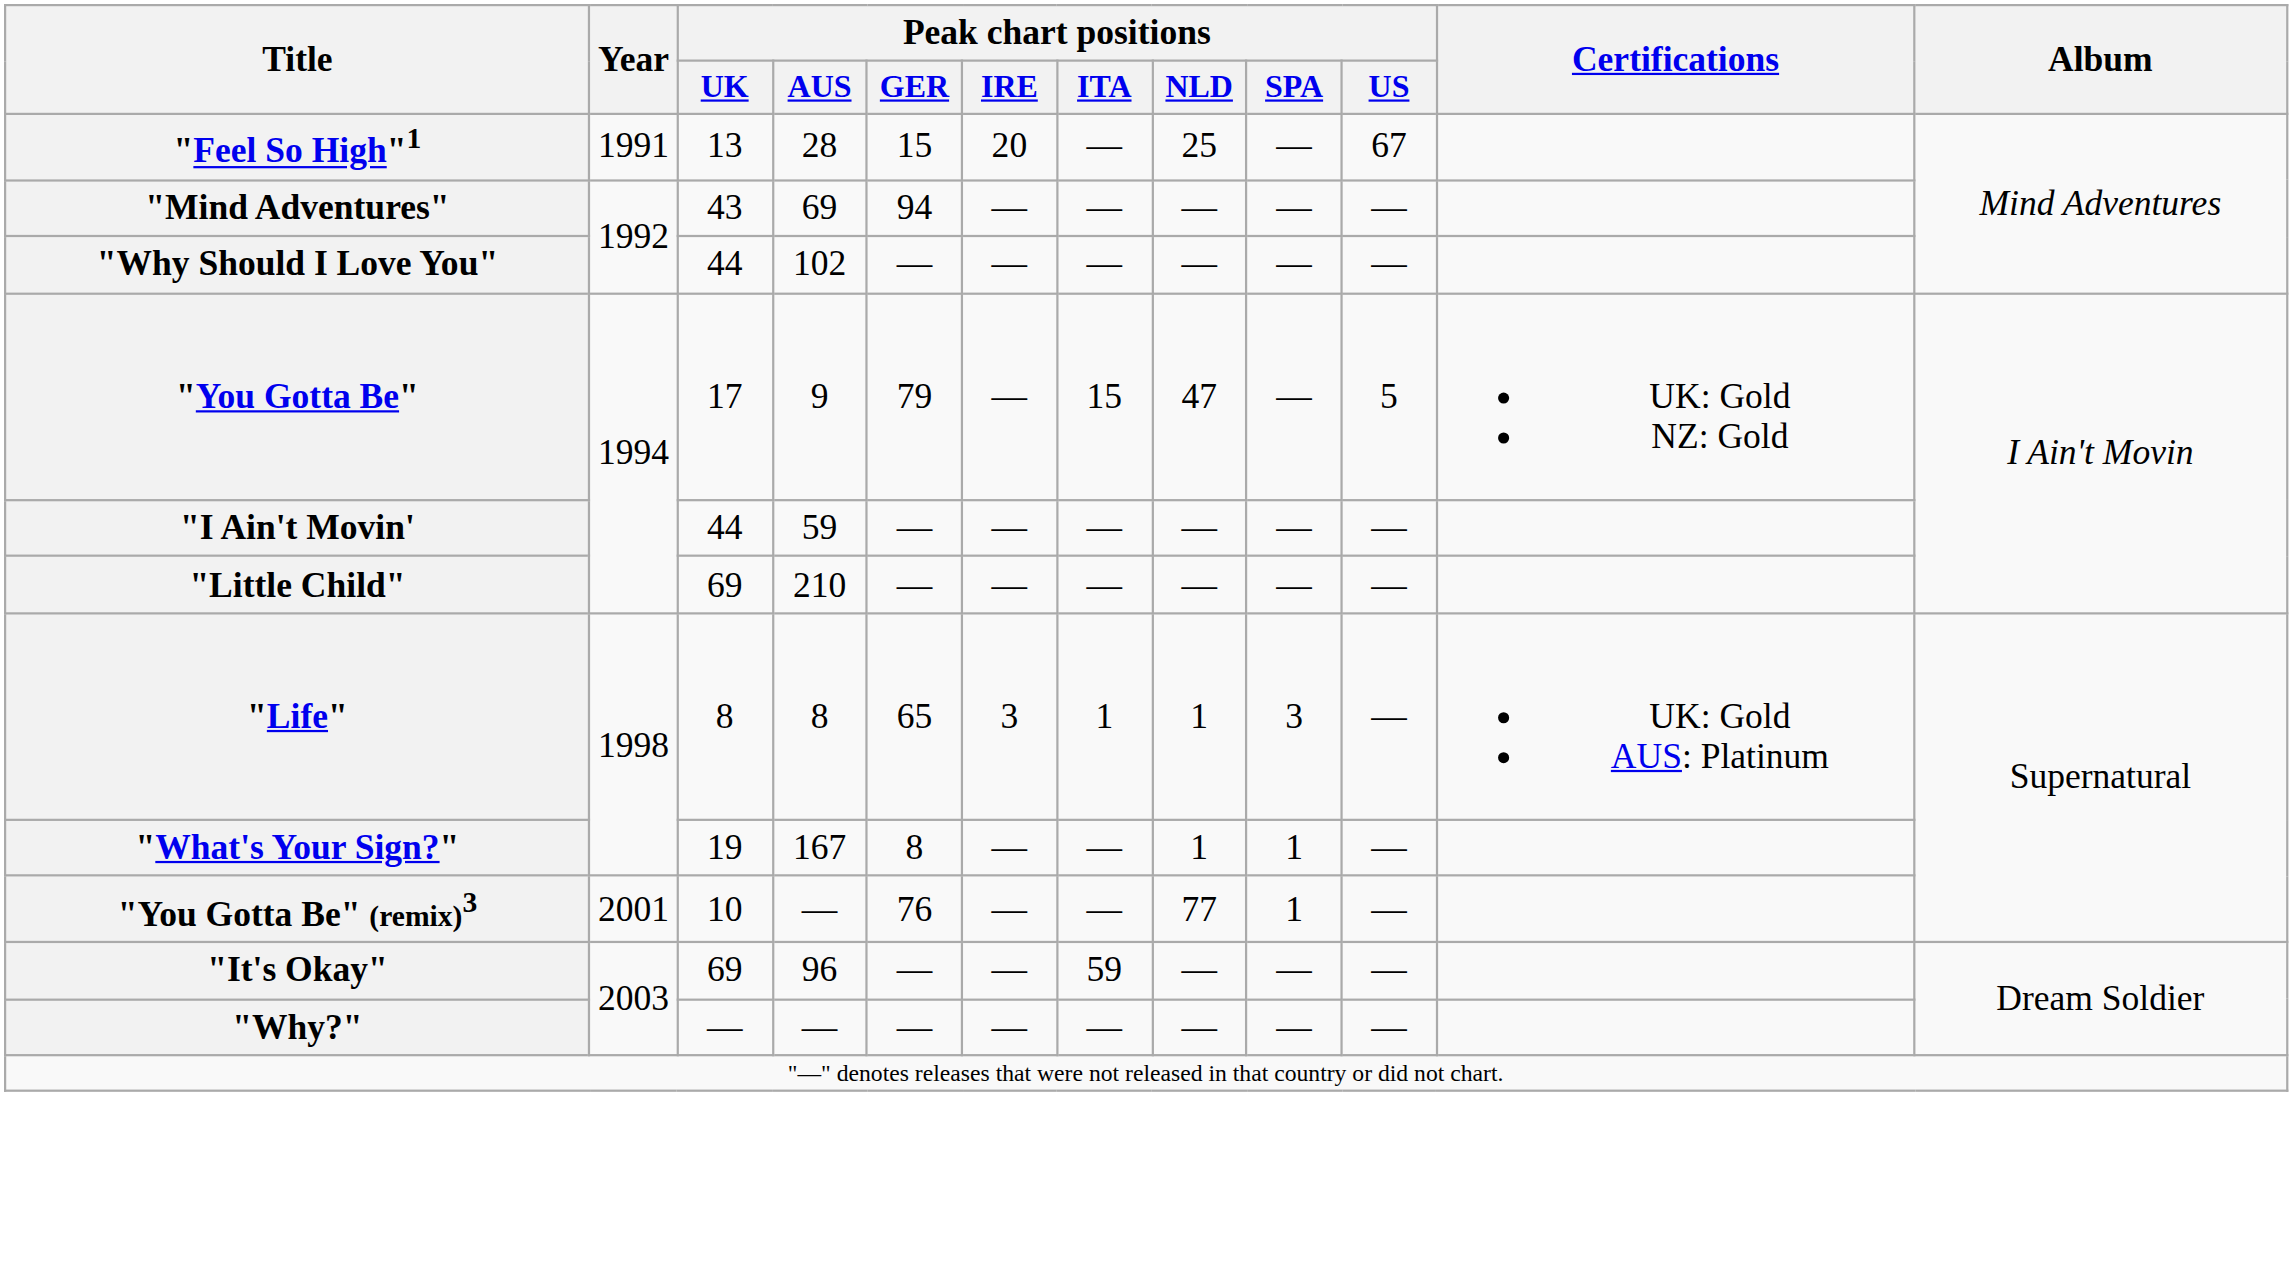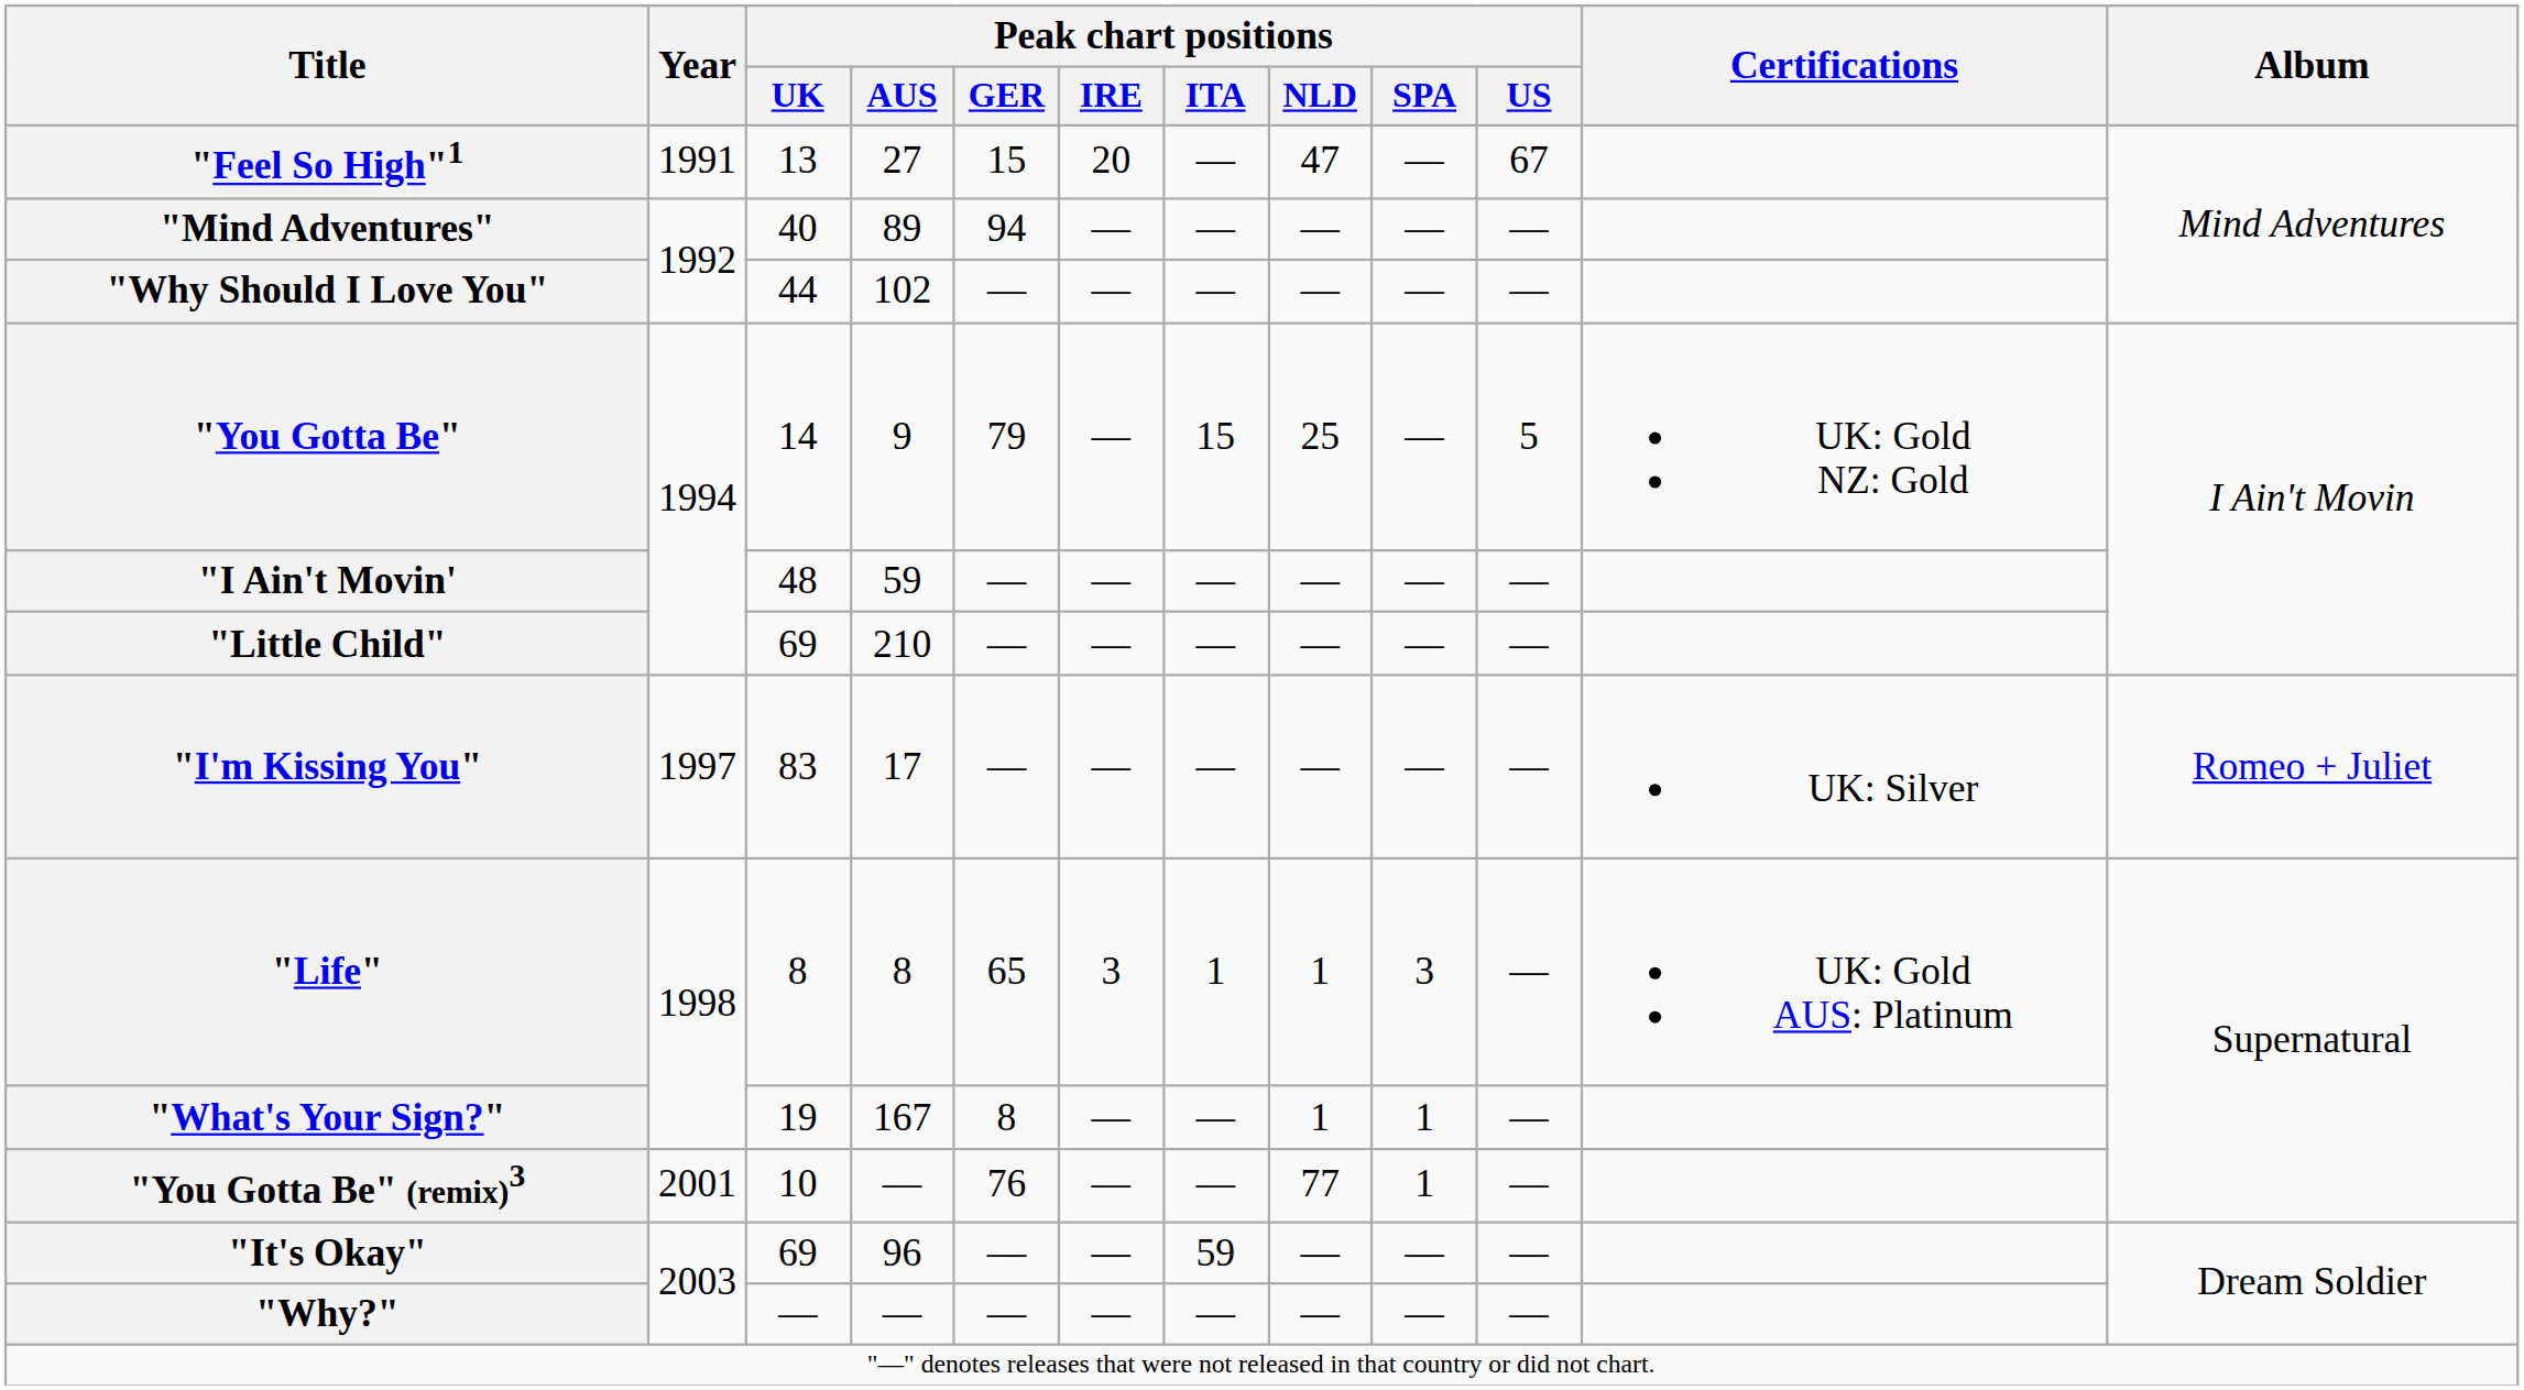 <table class="wikitable plainrowheaders" style="text-align:center;">
 <tr>
 <th scope="col" rowspan="2" style="width:16em;">Title</th>
 <th scope="col" rowspan="2">Year</th>
 <th scope="col" colspan="8">Peak chart positions</th>
 <th scope="col" rowspan="2" style="width:13em;"><a href='#'>Certifications</a></th>
 <th scope="col" rowspan="2" style="width:10em;">Album</th>
 </tr>
 <tr>
 <th scope="col" style="width:2.5em;font-size:90%;"><a href='#'>UK</a><br></th>
 <th scope="col" style="width:2.5em;font-size:90%;"><a href='#'>AUS</a><br></th>
 <th scope="col" style="width:2.5em;font-size:90%;"><a href='#'>GER</a><br></th>
 <th scope="col" style="width:2.5em;font-size:90%;"><a href='#'>IRE</a><br></th>
 <th scope="col" style="width:2.5em;font-size:90%;"><a href='#'>ITA</a><br></th>
 <th scope="col" style="width:2.5em;font-size:90%;"><a href='#'>NLD</a><br></th>
 <th scope="col" style="width:2.5em;font-size:90%;"><a href='#'>SPA</a><br></th>
 <th scope="col" style="width:2.5em;font-size:90%;"><a href='#'>US</a><br></th>
 </tr>
 <tr>
 <th scope="row">"<a href='#'>Feel So High</a>"<sup>1</sup></th>
 <td>1991</td>
 <td>13</td>
-<td>28</td>
+<td>27</td>
 <td>15</td>
 <td>20</td>
 <td>—</td>
-<td>25</td>
+<td>47</td>
 <td>—</td>
 <td>67</td>
 <td></td>
 <td rowspan="3"><em>Mind Adventures</em></td>
 </tr>
 <tr>
 <th scope="row">"Mind Adventures"</th>
 <td rowspan="2">1992</td>
-<td>43</td>
-<td>69</td>
+<td>40</td>
+<td>89</td>
 <td>94</td>
 <td>—</td>
 <td>—</td>
 <td>—</td>
 <td>—</td>
 <td>—</td>
 <td></td>
 </tr>
 <tr>
 <th scope="row">"Why Should I Love You"</th>
 <td>44</td>
 <td>102</td>
 <td>—</td>
 <td>—</td>
 <td>—</td>
 <td>—</td>
 <td>—</td>
 <td>—</td>
 <td></td>
 </tr>
 <tr>
 <th scope="row">"<a href='#'>You Gotta Be</a>"</th>
 <td rowspan="3">1994</td>
-<td>17</td>
+<td>14</td>
 <td>9</td>
 <td>79</td>
 <td>—</td>
 <td>15</td>
-<td>47</td>
+<td>25</td>
 <td>—</td>
 <td>5</td>
 <td><br><ul><li>UK: Gold</li><li>NZ: Gold</li></ul></td>
 <td rowspan="3"><em>I Ain't Movin<strong></td>
 </tr>
 <tr>
 <th scope="row">"I Ain't Movin'</th>
-<td>44</td>
+<td>48</td>
 <td>59</td>
 <td>—</td>
 <td>—</td>
 <td>—</td>
 <td>—</td>
 <td>—</td>
 <td>—</td>
 <td></td>
 </tr>
 <tr>
 <th scope="row">"Little Child"</th>
 <td>69</td>
 <td>210</td>
 <td>—</td>
 <td>—</td>
 <td>—</td>
 <td>—</td>
 <td>—</td>
 <td>—</td>
 <td></td>
+</tr>
+<tr>
+<th scope="row">"<a href='#'>I'm Kissing You</a>"</th>
+<td>1997</td>
+<td>83</td>
+<td>17</td>
+<td>—</td>
+<td>—</td>
+<td>—</td>
+<td>—</td>
+<td>—</td>
+<td>—</td>
+<td><br><ul><li>UK: Silver</li></ul></td>
+<td></em><a href='#'>Romeo + Juliet</a><em></td>
 </tr>
 <tr>
 <th scope="row">"<a href='#'>Life</a>"</th>
 <td rowspan="2">1998</td>
 <td>8</td>
 <td>8</td>
 <td>65</td>
 <td>3</td>
 <td>1</td>
 <td>1</td>
 <td>3</td>
 <td>—</td>
 <td><br><ul><li>UK: Gold</li><li><a href='#'>AUS</a>: Platinum</li></ul></td>
 <td rowspan="3"></em>Supernatural<em></td>
 </tr>
 <tr>
 <th scope="row">"<a href='#'>What's Your Sign?</a>"</th>
 <td>19</td>
 <td>167</td>
 <td>8</td>
 <td>—</td>
 <td>—</td>
 <td>1</td>
 <td>1</td>
 <td>—</td>
 <td></td>
 </tr>
 <tr>
 <th scope="row">"You Gotta Be" <small>(remix)</small><sup>3</sup></th>
 <td>2001</td>
 <td>10</td>
 <td>—</td>
 <td>76</td>
 <td>—</td>
 <td>—</td>
 <td>77</td>
 <td>1</td>
 <td>—</td>
 <td></td>
 </tr>
 <tr>
 <th scope="row">"It's Okay"</th>
 <td rowspan="2">2003</td>
 <td>69</td>
 <td>96</td>
 <td>—</td>
 <td>—</td>
 <td>59</td>
 <td>—</td>
 <td>—</td>
 <td>—</td>
 <td></td>
 <td rowspan="2"></em>Dream Soldier<em></td>
 </tr>
 <tr>
 <th scope="row">"Why?"</th>
 <td>—</td>
 <td>—</td>
 <td>—</td>
 <td>—</td>
 <td>—</td>
 <td>—</td>
 <td>—</td>
 <td>—</td>
 <td></td>
 </tr>
 <tr>
 <td colspan="12" style="font-size:8pt;">"—" denotes releases that were not released in that country or did not chart.</td>
 </tr>
 </table>
